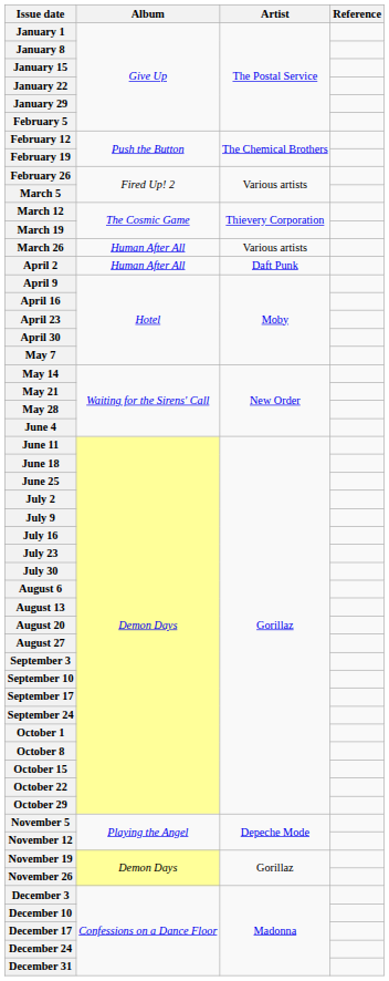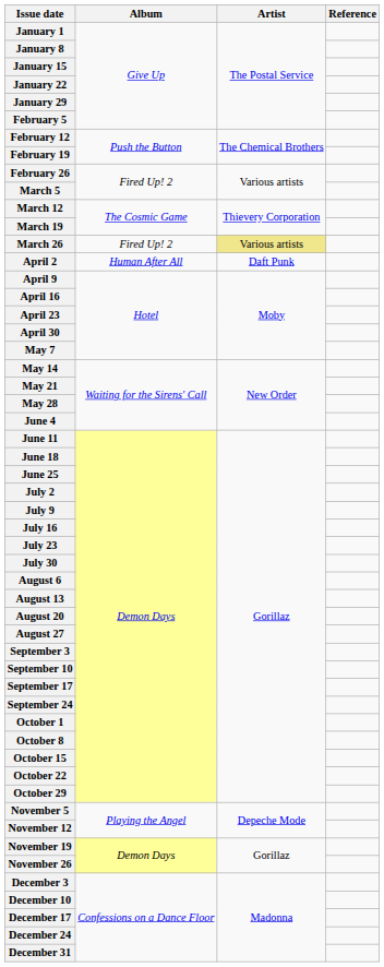 <table class="wikitable plainrowheaders" style="text-align:center">
 <tr>
 <th scope="col">Issue date</th>
 <th scope="col">Album</th>
 <th scope="col">Artist</th>
 <th scope="col">Reference</th>
 </tr>
 <tr>
 <th scope="row">January 1</th>
 <td rowspan="6"><em><a href='#'>Give Up</a></em></td>
 <td rowspan="6"><a href='#'>The Postal Service</a></td>
 <td></td>
 </tr>
 <tr>
 <th scope="row">January 8</th>
 <td></td>
 </tr>
 <tr>
 <th scope="row">January 15</th>
 <td></td>
 </tr>
 <tr>
 <th scope="row">January 22</th>
 <td></td>
 </tr>
 <tr>
 <th scope="row">January 29</th>
 <td></td>
 </tr>
 <tr>
 <th scope="row">February 5</th>
 <td></td>
 </tr>
 <tr>
 <th scope="row">February 12</th>
 <td rowspan="2"><em><a href='#'>Push the Button</a></em></td>
 <td rowspan="2"><a href='#'>The Chemical Brothers</a></td>
 <td></td>
 </tr>
 <tr>
 <th scope="row">February 19</th>
 <td></td>
 </tr>
 <tr>
 <th scope="row">February 26</th>
 <td rowspan="2"><em>Fired Up! 2</em></td>
 <td rowspan="2">Various artists</td>
 <td></td>
 </tr>
 <tr>
 <th scope="row">March 5</th>
 <td></td>
 </tr>
 <tr>
 <th scope="row">March 12</th>
 <td rowspan="2"><em><a href='#'>The Cosmic Game</a></em></td>
 <td rowspan="2"><a href='#'>Thievery Corporation</a></td>
 <td></td>
 </tr>
 <tr>
 <th scope="row">March 19</th>
 <td></td>
 </tr>
 <tr>
 <th scope="row">March 26</th>
-<td><em><a href='#'>Human After All</a></em></td>
-<td>Various artists</td>
+<td><em>Fired Up! 2</em></td>
+<td style="background: khaki;">Various artists</td>
 <td></td>
 </tr>
 <tr>
 <th scope="row">April 2</th>
 <td><em><a href='#'>Human After All</a></em></td>
 <td><a href='#'>Daft Punk</a></td>
 <td></td>
 </tr>
 <tr>
 <th scope="row">April 9</th>
 <td rowspan="5"><em><a href='#'>Hotel</a></em></td>
 <td rowspan="5"><a href='#'>Moby</a></td>
 <td></td>
 </tr>
 <tr>
 <th scope="row">April 16</th>
 <td></td>
 </tr>
 <tr>
 <th scope="row">April 23</th>
 <td></td>
 </tr>
 <tr>
 <th scope="row">April 30</th>
 <td></td>
 </tr>
 <tr>
 <th scope="row">May 7</th>
 <td></td>
 </tr>
 <tr>
 <th scope="row">May 14</th>
 <td rowspan="4"><em><a href='#'>Waiting for the Sirens' Call</a></em></td>
 <td rowspan="4"><a href='#'>New Order</a></td>
 <td></td>
 </tr>
 <tr>
 <th scope="row">May 21</th>
 <td></td>
 </tr>
 <tr>
 <th scope="row">May 28</th>
 <td></td>
 </tr>
 <tr>
 <th scope="row">June 4</th>
 <td></td>
 </tr>
 <tr>
 <th scope="row">June 11</th>
 <td bgcolor=#FFFF99 rowspan="21"><em><a href='#'>Demon Days</a></em> </td>
 <td rowspan="21"><a href='#'>Gorillaz</a></td>
 <td></td>
 </tr>
 <tr>
 <th scope="row">June 18</th>
 <td></td>
 </tr>
 <tr>
 <th scope="row">June 25</th>
 <td></td>
 </tr>
 <tr>
 <th scope="row">July 2</th>
 <td></td>
 </tr>
 <tr>
 <th scope="row">July 9</th>
 <td></td>
 </tr>
 <tr>
 <th scope="row">July 16</th>
 <td></td>
 </tr>
 <tr>
 <th scope="row">July 23</th>
 <td></td>
 </tr>
 <tr>
 <th scope="row">July 30</th>
 <td></td>
 </tr>
 <tr>
 <th scope="row">August 6</th>
 <td></td>
 </tr>
 <tr>
 <th scope="row">August 13</th>
 <td></td>
 </tr>
 <tr>
 <th scope="row">August 20</th>
 <td></td>
 </tr>
 <tr>
 <th scope="row">August 27</th>
 <td></td>
 </tr>
 <tr>
 <th scope="row">September 3</th>
 <td></td>
 </tr>
 <tr>
 <th scope="row">September 10</th>
 <td></td>
 </tr>
 <tr>
 <th scope="row">September 17</th>
 <td></td>
 </tr>
 <tr>
 <th scope="row">September 24</th>
 <td></td>
 </tr>
 <tr>
 <th scope="row">October 1</th>
 <td></td>
 </tr>
 <tr>
 <th scope="row">October 8</th>
 <td></td>
 </tr>
 <tr>
 <th scope="row">October 15</th>
 <td></td>
 </tr>
 <tr>
 <th scope="row">October 22</th>
 <td></td>
 </tr>
 <tr>
 <th scope="row">October 29</th>
 <td></td>
 </tr>
 <tr>
 <th scope="row">November 5</th>
 <td rowspan="2"><em><a href='#'>Playing the Angel</a></em></td>
 <td rowspan="2"><a href='#'>Depeche Mode</a></td>
 <td></td>
 </tr>
 <tr>
 <th scope="row">November 12</th>
 <td></td>
 </tr>
 <tr>
 <th scope="row">November 19</th>
 <td bgcolor=#FFFF99 rowspan="2"><em>Demon Days</em> </td>
 <td rowspan="2">Gorillaz</td>
 <td></td>
 </tr>
 <tr>
 <th scope="row">November 26</th>
 <td></td>
 </tr>
 <tr>
 <th scope="row">December 3</th>
 <td rowspan="5"><em><a href='#'>Confessions on a Dance Floor</a></em></td>
 <td rowspan="5"><a href='#'>Madonna</a></td>
 <td></td>
 </tr>
 <tr>
 <th scope="row">December 10</th>
 <td></td>
 </tr>
 <tr>
 <th scope="row">December 17</th>
 <td></td>
 </tr>
 <tr>
 <th scope="row">December 24</th>
 <td></td>
 </tr>
 <tr>
 <th scope="row">December 31</th>
 <td></td>
 </tr>
 </table>
